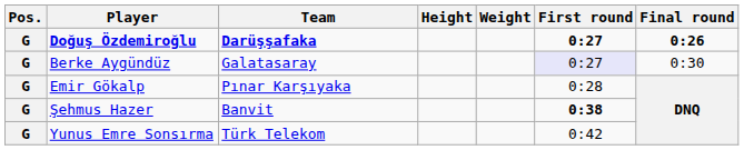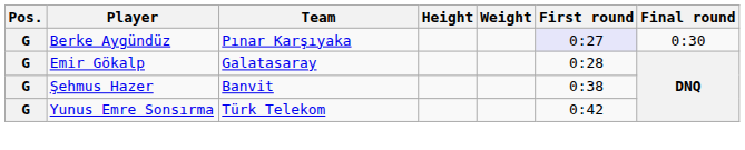 <table class="wikitable">
 <tr>
 <th>Pos.</th>
 <th style="width:150px;">Player</th>
 <th width=175>Team</th>
 <th>Height</th>
 <th>Weight</th>
 <th>First round</th>
 <th>Final round</th>
 </tr>
 <tr>
 <th>G</th>
-<td><strong><a href='#'>Doğuş Özdemiroğlu</a></strong></td>
-<td><strong><a href='#'>Darüşşafaka</a></strong></td>
-<td align=center><strong></strong></td>
-<td align=center><strong></strong></td>
-<td align=center><strong>0:27</strong></td>
-<td align=center><strong>0:26</strong></td>
-</tr>
-<tr>
-<th>G</th>
 <td><a href='#'>Berke Aygündüz</a></td>
-<td><a href='#'>Galatasaray</a></td>
+<td><a href='#'>Pınar Karşıyaka</a></td>
 <td align=center></td>
 <td align=center></td>
 <td align=center style="background: lavender;">0:27</td>
 <td align=center>0:30</td>
 </tr>
 <tr>
 <th>G</th>
 <td><a href='#'>Emir Gökalp</a></td>
-<td><a href='#'>Pınar Karşıyaka</a></td>
+<td><a href='#'>Galatasaray</a></td>
 <td align=center></td>
 <td align=center></td>
 <td align=center>0:28</td>
 <th rowspan="3" align="center">DNQ</th>
 </tr>
 <tr>
 <th>G</th>
 <td><a href='#'>Şehmus Hazer</a></td>
 <td><a href='#'>Banvit</a></td>
 <td align=center></td>
 <td align=center></td>
-<td align=center><strong>0:38</strong></td>
+<td align=center>0:38</td>
 </tr>
 <tr>
 <th>G</th>
 <td><a href='#'>Yunus Emre Sonsırma</a></td>
 <td><a href='#'>Türk Telekom</a></td>
 <td align=center></td>
 <td align=center></td>
 <td align=center>0:42</td>
 </tr>
 </table>
